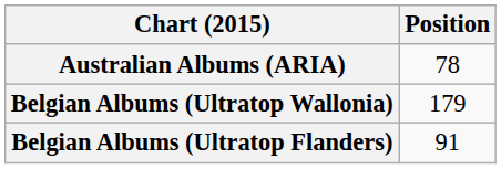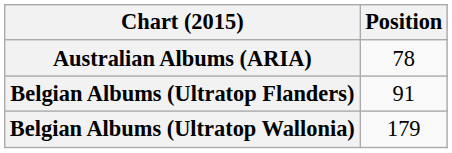 <table class="wikitable sortable plainrowheaders" style="text-align:center">
 <tr>
 <th scope="col">Chart (2015)</th>
 <th scope="col">Position</th>
 </tr>
 <tr>
 <th scope="row">Australian Albums (ARIA)</th>
 <td>78</td>
 </tr>
 <tr>
+<th scope="row">Belgian Albums (Ultratop Flanders)</th>
+<td>91</td>
+</tr>
+<tr>
 <th scope="row">Belgian Albums (Ultratop Wallonia)</th>
 <td>179</td>
 </tr>
-<tr>
-<th scope="row">Belgian Albums (Ultratop Flanders)</th>
-<td>91</td>
-</tr>
 </table>
